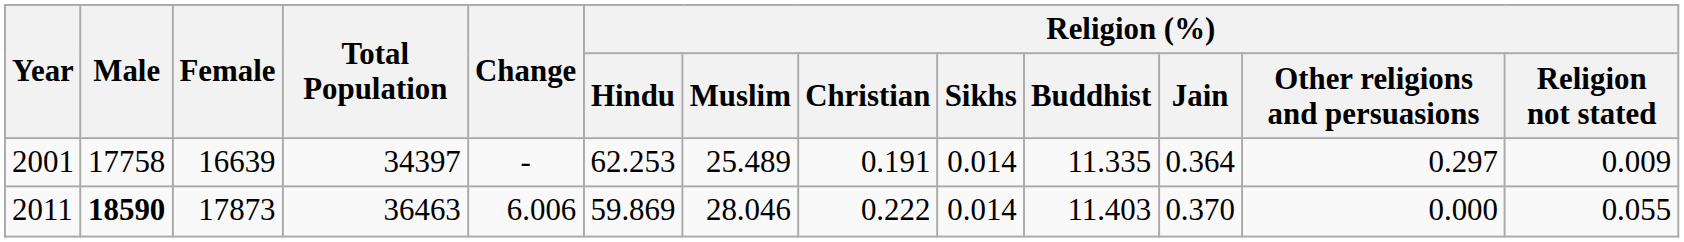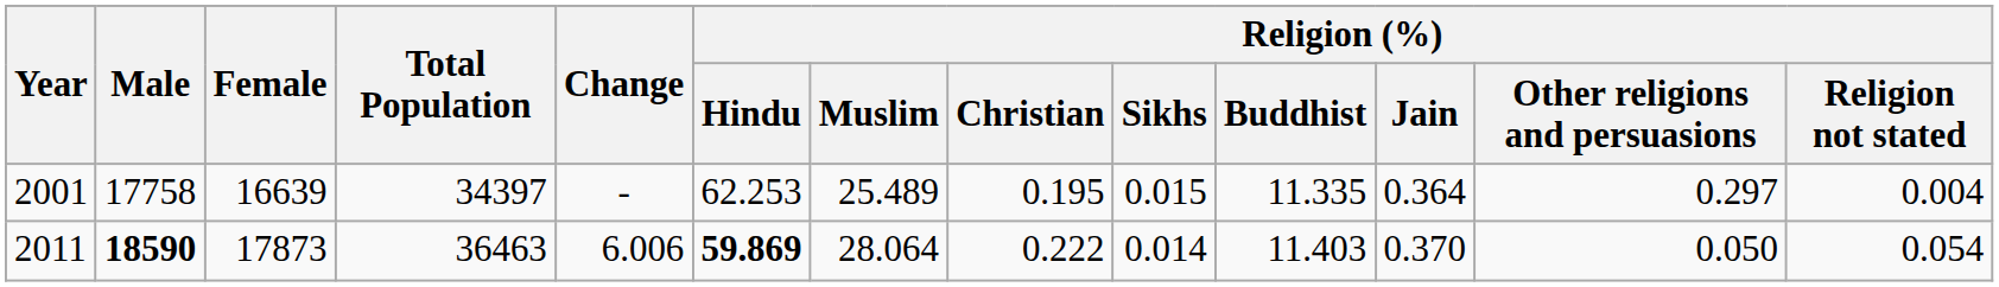 <table class="wikitable">
 <tr>
 <th rowspan="2">Year</th>
 <th rowspan="2">Male</th>
 <th rowspan="2">Female</th>
 <th rowspan="2">Total Population</th>
 <th rowspan="2">Change</th>
 <th colspan="8">Religion (%)</th>
 </tr>
 <tr>
 <th>Hindu</th>
 <th>Muslim</th>
 <th>Christian</th>
 <th>Sikhs</th>
 <th>Buddhist</th>
 <th>Jain</th>
 <th>Other religions and persuasions</th>
 <th>Religion not stated</th>
 </tr>
 <tr>
 <td>2001</td>
 <td style="text-align:right;">17758</td>
 <td style="text-align:right;">16639</td>
 <td style="text-align:right;">34397</td>
 <td style="text-align:center;">-</td>
 <td style="text-align:right;">62.253</td>
 <td style="text-align:right;">25.489</td>
-<td style="text-align:right;">0.191</td>
-<td style="text-align:right;">0.014</td>
+<td style="text-align:right;">0.195</td>
+<td style="text-align:right;">0.015</td>
 <td style="text-align:right;">11.335</td>
 <td style="text-align:right;">0.364</td>
 <td style="text-align:right;">0.297</td>
-<td style="text-align:right;">0.009</td>
+<td style="text-align:right;">0.004</td>
 </tr>
 <tr>
 <td>2011</td>
 <td style="text-align:right;"><strong>18590</strong></td>
 <td style="text-align:right;">17873</td>
 <td style="text-align:right;">36463</td>
 <td style="text-align:right;">6.006</td>
-<td style="text-align:right;">59.869</td>
-<td style="text-align:right;">28.046</td>
+<td style="text-align:right;"><strong>59.869</strong></td>
+<td style="text-align:right;">28.064</td>
 <td style="text-align:right;">0.222</td>
 <td style="text-align:right;">0.014</td>
 <td style="text-align:right;">11.403</td>
 <td style="text-align:right;">0.370</td>
-<td style="text-align:right;">0.000</td>
-<td style="text-align:right;">0.055</td>
+<td style="text-align:right;">0.050</td>
+<td style="text-align:right;">0.054</td>
 </tr>
 </table>
